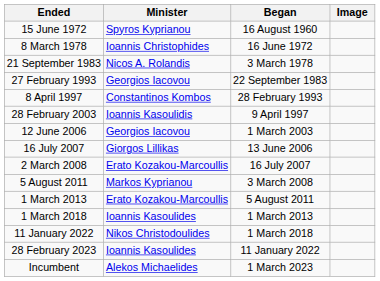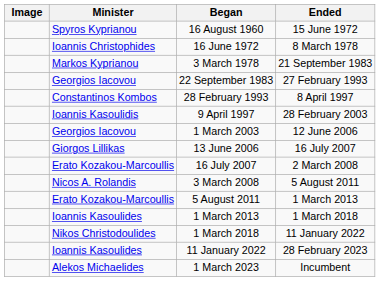 <table border="1" class="wikitable">
 <tr>
-<th>Ended</th>
+<th width="60px">Image</th>
 <th>Minister</th>
 <th>Began</th>
-<th width="60px">Image</th>
+<th>Ended</th>
 </tr>
 <tr align=center>
-<td>15 June 1972</td>
+<td></td>
 <td align=left><a href='#'>Spyros Kyprianou</a></td>
 <td>16 August 1960</td>
-<td></td>
+<td>15 June 1972</td>
 </tr>
 <tr align=center>
-<td>8 March 1978</td>
+<td></td>
 <td align=left><a href='#'>Ioannis Christophides</a></td>
 <td>16 June 1972</td>
-<td></td>
+<td>8 March 1978</td>
 </tr>
 <tr align=center>
+<td></td>
+<td align=left><a href='#'>Markos Kyprianou</a></td>
+<td>3 March 1978</td>
 <td>21 September 1983</td>
-<td align=left><a href='#'>Nicos A. Rolandis</a></td>
-<td>3 March 1978</td>
-<td></td>
 </tr>
 <tr align=center>
-<td>27 February 1993</td>
+<td></td>
 <td align=left><a href='#'>Georgios Iacovou</a></td>
 <td>22 September 1983</td>
-<td></td>
+<td>27 February 1993</td>
 </tr>
 <tr align=center>
-<td>8 April 1997</td>
+<td></td>
 <td align=left><a href='#'>Constantinos Kombos</a></td>
 <td>28 February 1993</td>
-<td></td>
+<td>8 April 1997</td>
 </tr>
 <tr align=center>
-<td>28 February 2003</td>
+<td></td>
 <td align=left><a href='#'>Ioannis Kasoulidis</a></td>
 <td>9 April 1997</td>
-<td></td>
+<td>28 February 2003</td>
 </tr>
 <tr align=center>
-<td>12 June 2006</td>
+<td></td>
 <td align=left><a href='#'>Georgios Iacovou</a></td>
 <td>1 March 2003</td>
-<td></td>
+<td>12 June 2006</td>
 </tr>
 <tr align=center>
-<td>16 July 2007</td>
+<td></td>
 <td align=left><a href='#'>Giorgos Lillikas</a></td>
 <td>13 June 2006</td>
-<td></td>
+<td>16 July 2007</td>
 </tr>
 <tr align=center>
-<td>2 March 2008</td>
+<td></td>
 <td align=left><a href='#'>Erato Kozakou-Marcoullis</a></td>
 <td>16 July 2007</td>
-<td></td>
+<td>2 March 2008</td>
 </tr>
 <tr align=center>
+<td></td>
+<td align=left><a href='#'>Nicos A. Rolandis</a></td>
+<td>3 March 2008</td>
 <td>5 August 2011</td>
-<td align=left><a href='#'>Markos Kyprianou</a></td>
-<td>3 March 2008</td>
-<td></td>
 </tr>
 <tr align=center>
-<td>1 March 2013</td>
+<td></td>
 <td align=left><a href='#'>Erato Kozakou-Marcoullis</a></td>
 <td>5 August 2011</td>
-<td></td>
+<td>1 March 2013</td>
 </tr>
 <tr align=center>
-<td>1 March 2018</td>
+<td></td>
 <td align=left><a href='#'>Ioannis Kasoulides</a></td>
 <td>1 March 2013</td>
-<td></td>
+<td>1 March 2018</td>
 </tr>
 <tr align=center>
-<td>11 January 2022</td>
+<td></td>
 <td align=left><a href='#'>Nikos Christodoulides</a></td>
 <td>1 March 2018</td>
-<td></td>
+<td>11 January 2022</td>
 </tr>
 <tr align=center>
-<td>28 February 2023</td>
+<td></td>
 <td align=left><a href='#'>Ioannis Kasoulides</a></td>
 <td>11 January 2022</td>
-<td></td>
+<td>28 February 2023</td>
 </tr>
 <tr align=center>
-<td>Incumbent</td>
+<td></td>
 <td align=left><a href='#'>Alekos Michaelides</a></td>
 <td>1 March 2023</td>
-<td></td>
+<td>Incumbent</td>
 </tr>
 </table>
